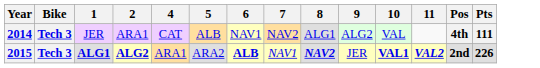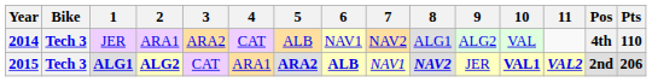 <table class="wikitable" style="text-align:center;">
 <tr>
 <th>Year</th>
 <th>Bike</th>
 <th>1</th>
 <th>2</th>
+<th>3</th>
 <th>4</th>
 <th>5</th>
 <th>6</th>
 <th>7</th>
 <th>8</th>
 <th>9</th>
 <th>10</th>
 <th>11</th>
 <th>Pos</th>
 <th>Pts</th>
 </tr>
 <tr>
 <th><a href='#'>2014</a></th>
 <th><a href='#'>Tech 3</a></th>
 <td style="background:#EFCFFF;"><a href='#'>JER</a><br></td>
 <td style="background:#EFCFFF;"><a href='#'>ARA1</a><br></td>
+<td style="background:#FFDF9F;"><a href='#'>ARA2</a><br></td>
 <td style="background:#EFCFFF;"><a href='#'>CAT</a><br></td>
 <td style="background:#FFDF9F;"><a href='#'>ALB</a><br></td>
 <td style="background:#FFFFBF;"><a href='#'>NAV1</a><br></td>
 <td style="background:#FFDF9F;"><a href='#'>NAV2</a><br></td>
 <td style="background:#DFDFDF;"><a href='#'>ALG1</a><br></td>
 <td style="background:#DFFFDF;"><a href='#'>ALG2</a><br></td>
 <td style="background:#DFFFDF;"><a href='#'>VAL</a><br></td>
 <td></td>
 <th>4th</th>
-<th>111</th>
+<th>110</th>
 </tr>
 <tr>
 <th><a href='#'>2015</a></th>
 <th><a href='#'>Tech 3</a></th>
 <td style="background:#DFDFDF;"><strong><a href='#'>ALG1</a></strong><br></td>
 <td style="background:#FFFFBF;"><strong><a href='#'>ALG2</a></strong><br></td>
+<td style="background:#EFCFFF;"><a href='#'>CAT</a><br></td>
 <td style="background:#FFDF9F;"><a href='#'>ARA1</a><br></td>
-<td style="background:#DFDFDF;"><a href='#'>ARA2</a><br></td>
+<td style="background:#DFDFDF;"><strong><a href='#'>ARA2</a><br></strong></td>
 <td style="background:#FFFFBF;"><strong><a href='#'>ALB</a></strong><br></td>
 <td style="background:#FFFFBF;"><em><a href='#'>NAV1</a></em><br></td>
 <td style="background:#DFDFDF;"><strong><em><a href='#'>NAV2</a></em><br></strong></td>
 <td style="background:#FFFFBF;"><a href='#'>JER</a><br></td>
 <td style="background:#FFFFBF;"><strong><a href='#'>VAL1</a></strong><br></td>
 <td style="background:#FFFFBF;"><strong><em><a href='#'>VAL2</a></em></strong><br></td>
 <th style="background:#DFDFDF;">2nd</th>
-<th style="background:#DFDFDF;">226</th>
+<th style="background:#DFDFDF;">206</th>
 </tr>
 </table>
